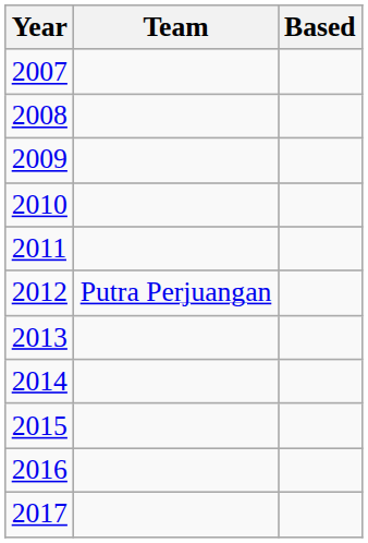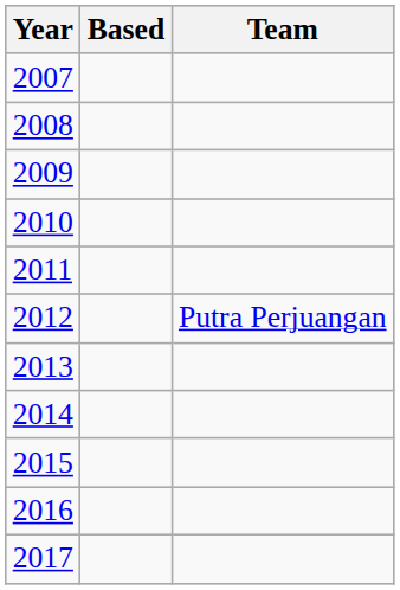 <table class=wikitable sortable>
 <tr>
 <th>Year</th>
+<th>Based</th>
 <th>Team</th>
-<th>Based</th>
 </tr>
 <tr>
 <td><a href='#'>2007</a></td>
 <td></td>
 <td></td>
 </tr>
 <tr>
 <td><a href='#'>2008</a></td>
 <td></td>
 <td></td>
 </tr>
 <tr>
 <td><a href='#'>2009</a></td>
 <td></td>
 <td></td>
 </tr>
 <tr>
 <td><a href='#'>2010</a></td>
 <td></td>
 <td></td>
 </tr>
 <tr>
 <td><a href='#'>2011</a></td>
 <td></td>
 <td></td>
 </tr>
 <tr>
 <td><a href='#'>2012</a></td>
+<td></td>
 <td><a href='#'>Putra Perjuangan</a></td>
-<td></td>
 </tr>
 <tr>
 <td><a href='#'>2013</a></td>
 <td></td>
 <td></td>
 </tr>
 <tr>
 <td><a href='#'>2014</a></td>
 <td></td>
 <td></td>
 </tr>
 <tr>
 <td><a href='#'>2015</a></td>
 <td></td>
 <td></td>
 </tr>
 <tr>
 <td><a href='#'>2016</a></td>
 <td></td>
 <td></td>
 </tr>
 <tr>
 <td><a href='#'>2017</a></td>
 <td></td>
 <td></td>
 </tr>
 </table>
